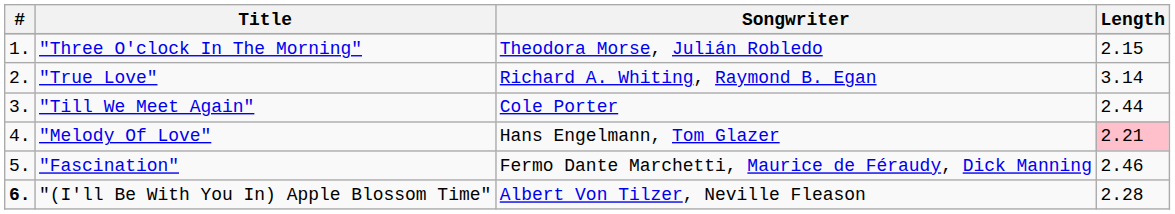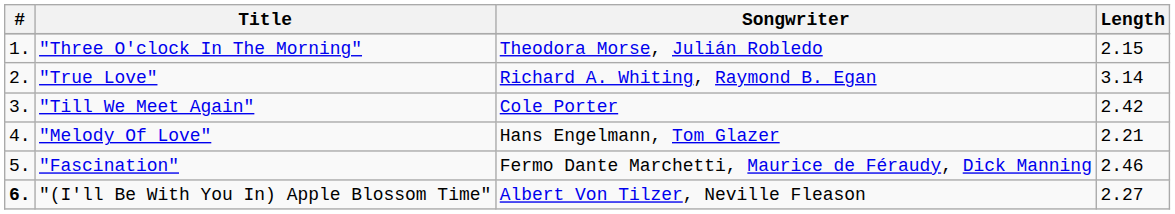 <table class="wikitable">
 <tr>
 <th>#</th>
 <th>Title</th>
 <th>Songwriter</th>
 <th>Length</th>
 </tr>
 <tr bgcolor="#ebf5ff">
 </tr>
 <tr>
 <td>1.</td>
 <td><a href='#'>"Three O'clock In The Morning"</a></td>
 <td><a href='#'>Theodora Morse</a>, <a href='#'>Julián Robledo</a></td>
 <td>2.15</td>
 </tr>
 <tr>
 <td>2.</td>
 <td><a href='#'>"True Love"</a></td>
 <td><a href='#'>Richard A. Whiting</a>, <a href='#'>Raymond B. Egan</a></td>
 <td>3.14</td>
 </tr>
 <tr>
 <td>3.</td>
 <td><a href='#'>"Till We Meet Again"</a></td>
 <td><a href='#'>Cole Porter</a></td>
-<td>2.44</td>
+<td>2.42</td>
 </tr>
 <tr>
 <td>4.</td>
 <td><a href='#'>"Melody Of Love"</a></td>
 <td>Hans Engelmann, <a href='#'>Tom Glazer</a></td>
-<td style="background: pink;">2.21</td>
+<td>2.21</td>
 </tr>
 <tr>
 <td>5.</td>
 <td><a href='#'>"Fascination"</a></td>
 <td>Fermo Dante Marchetti, <a href='#'>Maurice de Féraudy</a>, <a href='#'>Dick Manning</a></td>
 <td>2.46</td>
 </tr>
 <tr>
 <td><strong>6.</strong></td>
 <td>"(I'll Be With You In) Apple Blossom Time"</td>
 <td><a href='#'>Albert Von Tilzer</a>, Neville Fleason</td>
-<td>2.28</td>
+<td>2.27</td>
 </tr>
 </table>
